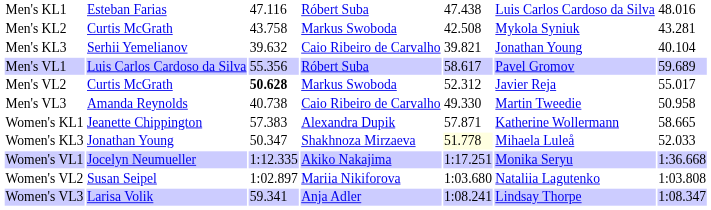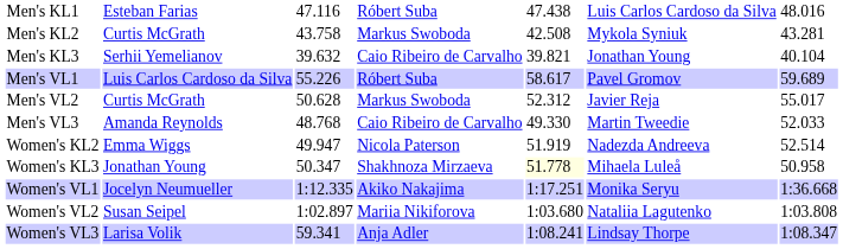 <table>
 <tr>
 <td>Men's KL1<br></td>
 <td><a href='#'>Esteban Farias</a><br></td>
 <td>47.116</td>
 <td><a href='#'>Róbert Suba</a><br></td>
 <td>47.438</td>
 <td><a href='#'>Luis Carlos Cardoso da Silva</a><br></td>
 <td>48.016</td>
 </tr>
 <tr>
 <td>Men's KL2<br></td>
 <td><a href='#'>Curtis McGrath</a><br></td>
 <td>43.758</td>
 <td><a href='#'>Markus Swoboda</a><br></td>
 <td>42.508</td>
 <td><a href='#'>Mykola Syniuk</a><br></td>
 <td>43.281</td>
 </tr>
 <tr>
 <td>Men's KL3<br></td>
 <td><a href='#'>Serhii Yemelianov</a><br></td>
 <td>39.632</td>
 <td><a href='#'>Caio Ribeiro de Carvalho</a><br></td>
 <td>39.821</td>
 <td><a href='#'>Jonathan Young</a><br></td>
 <td>40.104</td>
 </tr>
 <tr bgcolor=ccccff>
 <td>Men's VL1<br></td>
 <td><a href='#'>Luis Carlos Cardoso da Silva</a><br></td>
-<td>55.356</td>
+<td>55.226</td>
 <td><a href='#'>Róbert Suba</a><br></td>
 <td>58.617</td>
 <td><a href='#'>Pavel Gromov</a><br></td>
 <td>59.689</td>
 </tr>
 <tr>
 <td>Men's VL2<br></td>
 <td><a href='#'>Curtis McGrath</a><br></td>
-<td><strong>50.628</strong></td>
+<td>50.628</td>
 <td><a href='#'>Markus Swoboda</a><br></td>
 <td>52.312</td>
 <td><a href='#'>Javier Reja</a><br></td>
 <td>55.017</td>
 </tr>
 <tr>
 <td>Men's VL3<br></td>
 <td><a href='#'>Amanda Reynolds</a><br></td>
-<td>40.738</td>
+<td>48.768</td>
 <td><a href='#'>Caio Ribeiro de Carvalho</a><br></td>
 <td>49.330</td>
 <td><a href='#'>Martin Tweedie</a><br></td>
-<td>50.958</td>
+<td>52.033</td>
 </tr>
 <tr>
-<td>Women's KL1<br></td>
-<td><a href='#'>Jeanette Chippington</a><br></td>
-<td>57.383</td>
-<td><a href='#'>Alexandra Dupik</a><br></td>
-<td>57.871</td>
-<td><a href='#'>Katherine Wollermann</a><br></td>
-<td>58.665</td>
+<td>Women's KL2<br></td>
+<td><a href='#'>Emma Wiggs</a><br></td>
+<td>49.947</td>
+<td><a href='#'>Nicola Paterson</a><br></td>
+<td>51.919</td>
+<td><a href='#'>Nadezda Andreeva</a><br></td>
+<td>52.514</td>
 </tr>
 <tr>
 <td>Women's KL3<br></td>
 <td><a href='#'>Jonathan Young</a><br></td>
 <td>50.347</td>
 <td><a href='#'>Shakhnoza Mirzaeva</a><br></td>
 <td style="background: lightyellow;">51.778</td>
 <td><a href='#'>Mihaela Luleå</a><br></td>
-<td>52.033</td>
+<td>50.958</td>
 </tr>
 <tr bgcolor=ccccff>
 <td>Women's VL1<br></td>
 <td><a href='#'>Jocelyn Neumueller</a><br></td>
 <td>1:12.335</td>
 <td><a href='#'>Akiko Nakajima</a><br></td>
 <td>1:17.251</td>
 <td><a href='#'>Monika Seryu</a><br></td>
 <td>1:36.668</td>
 </tr>
 <tr>
 <td>Women's VL2 <br></td>
 <td><a href='#'>Susan Seipel</a><br></td>
 <td>1:02.897</td>
 <td><a href='#'>Mariia Nikiforova</a><br></td>
 <td>1:03.680</td>
 <td><a href='#'>Nataliia Lagutenko</a><br></td>
 <td>1:03.808</td>
 </tr>
 <tr bgcolor=ccccff>
 <td>Women's VL3<br></td>
 <td><a href='#'>Larisa Volik</a><br></td>
 <td>59.341</td>
 <td><a href='#'>Anja Adler</a><br></td>
 <td>1:08.241</td>
 <td><a href='#'>Lindsay Thorpe</a><br></td>
 <td>1:08.347</td>
 </tr>
 </table>
